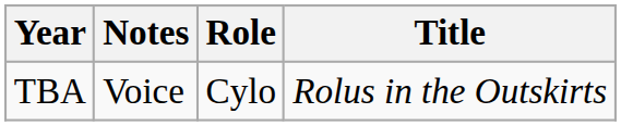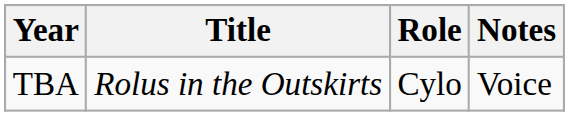 <table class="wikitable sortable">
 <tr>
 <th>Year</th>
+<th>Title</th>
+<th>Role</th>
 <th>Notes</th>
-<th>Role</th>
-<th>Title</th>
 </tr>
 <tr>
 <td>TBA</td>
+<td><em>Rolus in the Outskirts</em></td>
+<td>Cylo</td>
 <td>Voice</td>
-<td>Cylo</td>
-<td><em>Rolus in the Outskirts</em></td>
 </tr>
 </table>
